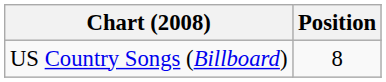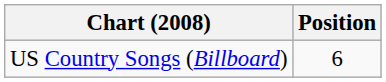 <table class="wikitable sortable">
 <tr>
 <th scope="col">Chart (2008)</th>
 <th scope="col">Position</th>
 </tr>
 <tr>
 <td>US <a href='#'>Country Songs</a> (<em><a href='#'>Billboard</a></em>)</td>
-<td align="center">8</td>
+<td align="center">6</td>
 </tr>
 </table>
